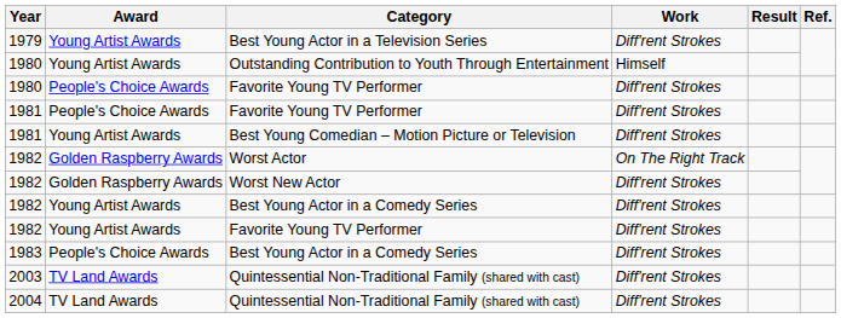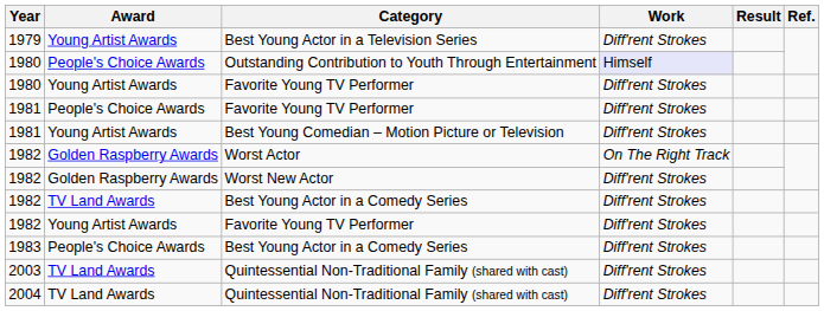 <table class="wikitable sortable">
 <tr>
 <th>Year</th>
 <th>Award</th>
 <th>Category</th>
 <th>Work</th>
 <th>Result</th>
 <th>Ref.</th>
 </tr>
 <tr>
 <td>1979</td>
 <td><a href='#'>Young Artist Awards</a></td>
 <td>Best Young Actor in a Television Series</td>
 <td><em>Diff'rent Strokes</em></td>
 <td></td>
 <td rowspan=2 style="text-align:center;"></td>
 </tr>
 <tr>
 <td>1980</td>
-<td>Young Artist Awards</td>
+<td><a href='#'>People's Choice Awards</a></td>
 <td>Outstanding Contribution to Youth Through Entertainment</td>
-<td>Himself</td>
+<td style="background: lavender;">Himself</td>
 <td></td>
 </tr>
 <tr>
 <td>1980</td>
-<td><a href='#'>People's Choice Awards</a></td>
+<td>Young Artist Awards</td>
 <td>Favorite Young TV Performer</td>
 <td><em>Diff'rent Strokes</em></td>
 <td></td>
 <td style="text-align:center;"></td>
 </tr>
 <tr>
 <td>1981</td>
 <td>People's Choice Awards</td>
 <td>Favorite Young TV Performer</td>
 <td><em>Diff'rent Strokes</em></td>
 <td></td>
 <td style="text-align:center;"></td>
 </tr>
 <tr>
 <td>1981</td>
 <td>Young Artist Awards</td>
 <td>Best Young Comedian – Motion Picture or Television</td>
 <td><em>Diff'rent Strokes</em></td>
 <td></td>
 <td style="text-align:center;"></td>
 </tr>
 <tr>
 <td>1982</td>
 <td><a href='#'>Golden Raspberry Awards</a></td>
 <td>Worst Actor</td>
 <td><em>On The Right Track</em></td>
 <td></td>
 <td rowspan="2" style="text-align:center;"></td>
 </tr>
 <tr>
 <td>1982</td>
 <td>Golden Raspberry Awards</td>
 <td>Worst New Actor</td>
 <td><em>Diff'rent Strokes</em></td>
 <td></td>
 </tr>
 <tr>
 <td>1982</td>
-<td>Young Artist Awards</td>
+<td><a href='#'>TV Land Awards</a></td>
 <td>Best Young Actor in a Comedy Series</td>
 <td><em>Diff'rent Strokes</em></td>
 <td></td>
 <td style="text-align:center;"></td>
 </tr>
 <tr>
 <td>1982</td>
 <td>Young Artist Awards</td>
 <td>Favorite Young TV Performer</td>
 <td><em>Diff'rent Strokes</em></td>
 <td></td>
 <td style="text-align:center;"></td>
 </tr>
 <tr>
 <td>1983</td>
 <td>People's Choice Awards</td>
 <td>Best Young Actor in a Comedy Series</td>
 <td><em>Diff'rent Strokes</em></td>
 <td></td>
 <td style="text-align:center;"></td>
 </tr>
 <tr>
 <td>2003</td>
 <td><a href='#'>TV Land Awards</a></td>
 <td>Quintessential Non-Traditional Family <small>(shared with cast)</small></td>
 <td><em>Diff'rent Strokes</em></td>
 <td></td>
 <td style="text-align:center;"></td>
 </tr>
 <tr>
 <td>2004</td>
 <td>TV Land Awards</td>
 <td>Quintessential Non-Traditional Family <small>(shared with cast)</small></td>
 <td><em>Diff'rent Strokes</em></td>
 <td></td>
 <td style="text-align:center;"></td>
 </tr>
 </table>
